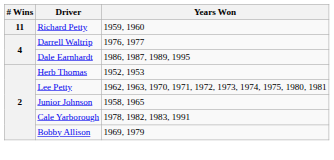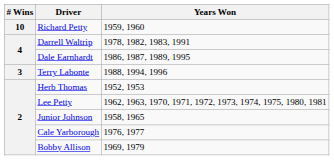 <table class="wikitable" style="font-size: 95%;">
 <tr>
 <th># Wins</th>
 <th>Driver</th>
 <th>Years Won</th>
 </tr>
 <tr>
-<th>11</th>
+<th>10</th>
 <td><a href='#'>Richard Petty</a></td>
 <td>1959, 1960</td>
 </tr>
 <tr>
 <th rowspan="2">4</th>
 <td><a href='#'>Darrell Waltrip</a></td>
-<td>1976, 1977</td>
+<td>1978, 1982, 1983, 1991</td>
 </tr>
 <tr>
 <td><a href='#'>Dale Earnhardt</a></td>
 <td>1986, 1987, 1989, 1995</td>
+</tr>
+<tr>
+<th>3</th>
+<td><a href='#'>Terry Labonte</a></td>
+<td>1988, 1994, 1996</td>
 </tr>
 <tr>
 <th rowspan="5">2</th>
 <td><a href='#'>Herb Thomas</a></td>
 <td>1952, 1953</td>
 </tr>
 <tr>
 <td><a href='#'>Lee Petty</a></td>
 <td>1962, 1963, 1970, 1971, 1972, 1973, 1974, 1975, 1980, 1981</td>
 </tr>
 <tr>
 <td><a href='#'>Junior Johnson</a></td>
 <td>1958, 1965</td>
 </tr>
 <tr>
 <td><a href='#'>Cale Yarborough</a></td>
-<td>1978, 1982, 1983, 1991</td>
+<td>1976, 1977</td>
 </tr>
 <tr>
 <td><a href='#'>Bobby Allison</a></td>
 <td>1969, 1979</td>
 </tr>
 </table>
